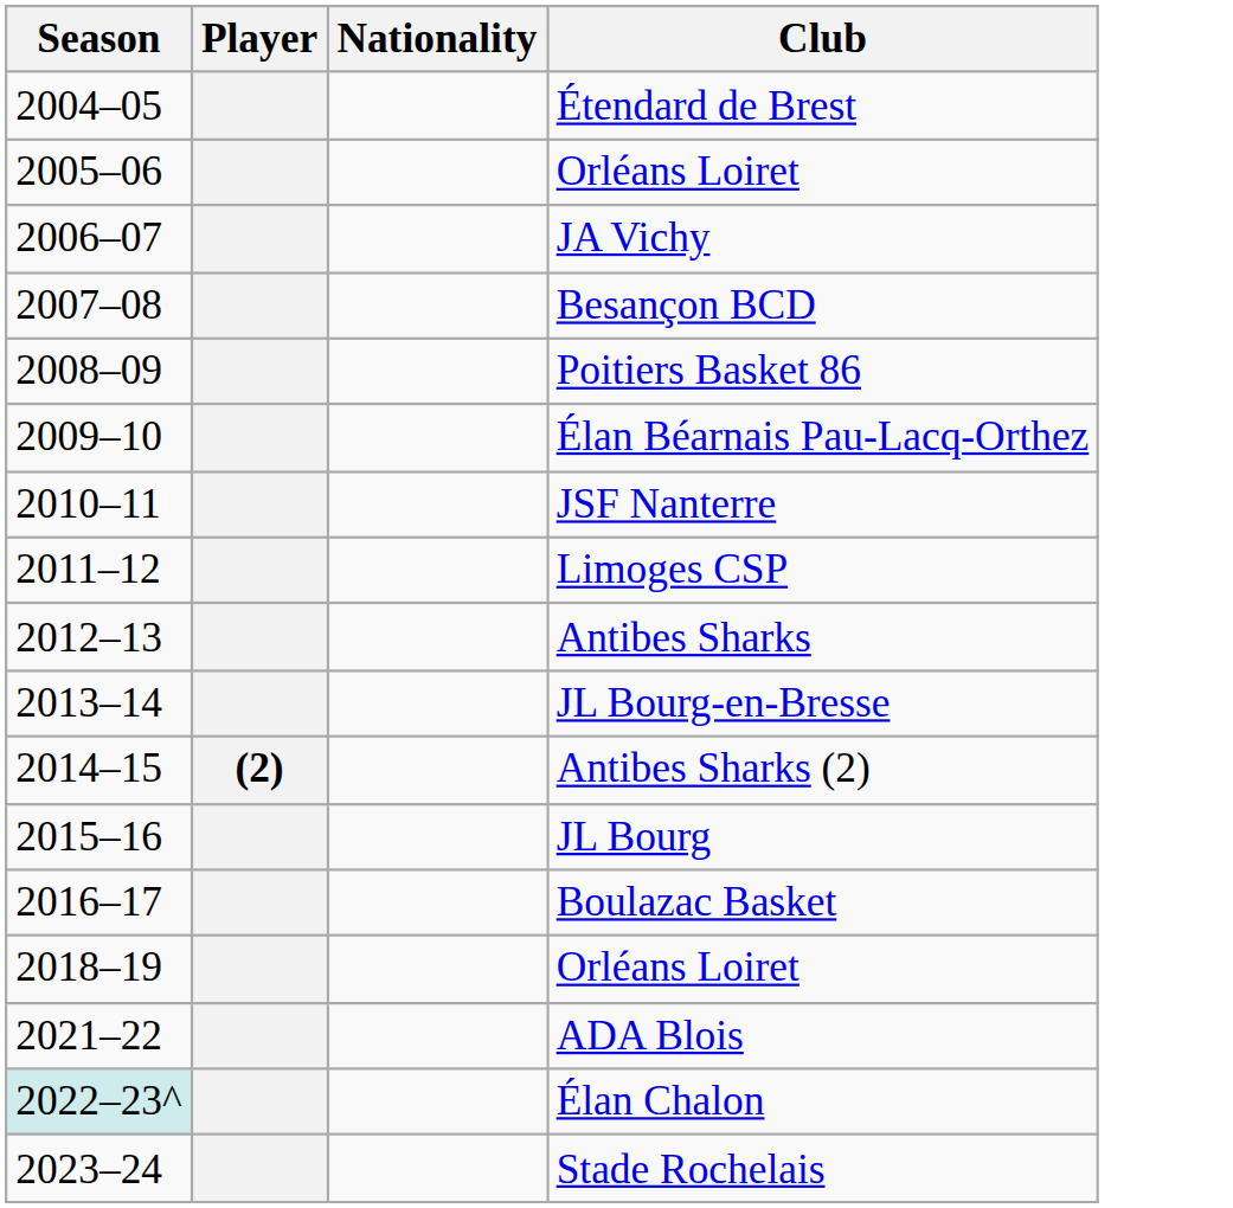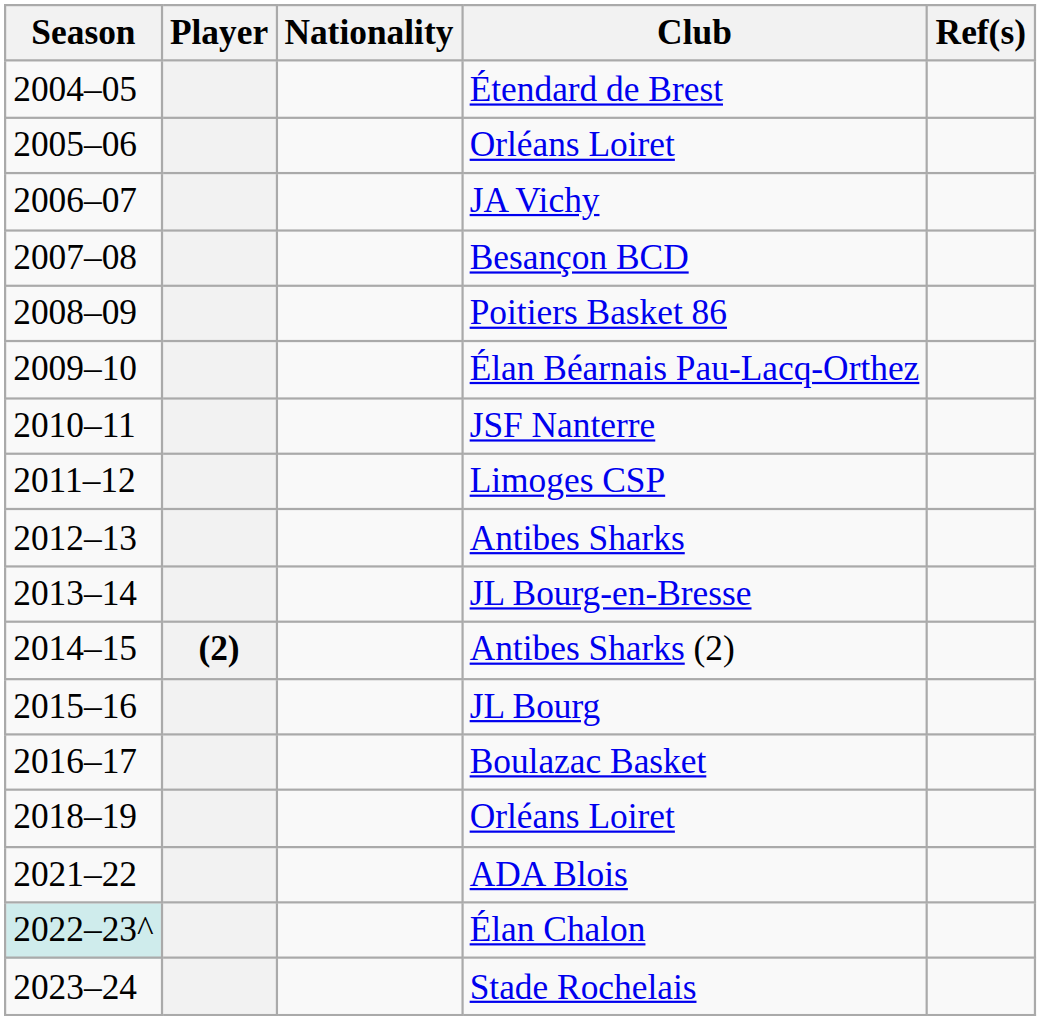 <table class="wikitable sortable plainrowheaders">
 <tr>
 <th scope="col">Season</th>
 <th scope="col">Player</th>
 <th scope="col">Nationality</th>
 <th scope="col">Club</th>
+<th scope="col" class="unsortable">Ref(s)</th>
 </tr>
 <tr>
 <td>2004–05</td>
 <th scope="row"></th>
 <td></td>
 <td><a href='#'>Étendard de Brest</a></td>
+<td style="text-align:center;"></td>
 </tr>
 <tr>
 <td>2005–06</td>
 <th scope="row"></th>
 <td></td>
 <td><a href='#'>Orléans Loiret</a></td>
+<td style="text-align:center;"></td>
 </tr>
 <tr>
 <td>2006–07</td>
 <th scope="row"></th>
 <td></td>
 <td><a href='#'>JA Vichy</a></td>
+<td style="text-align:center;"></td>
 </tr>
 <tr>
 <td>2007–08</td>
 <th scope="row"></th>
 <td></td>
 <td><a href='#'>Besançon BCD</a></td>
+<td style="text-align:center;"></td>
 </tr>
 <tr>
 <td>2008–09</td>
 <th scope="row"></th>
 <td></td>
 <td><a href='#'>Poitiers Basket 86</a></td>
+<td style="text-align:center;"></td>
 </tr>
 <tr>
 <td>2009–10</td>
 <th scope="row"></th>
 <td></td>
 <td><a href='#'>Élan Béarnais Pau-Lacq-Orthez</a></td>
+<td style="text-align:center;"></td>
 </tr>
 <tr>
 <td>2010–11</td>
 <th scope="row"></th>
 <td></td>
 <td><a href='#'>JSF Nanterre</a></td>
+<td style="text-align:center;"></td>
 </tr>
 <tr>
 <td>2011–12</td>
 <th scope="row"></th>
 <td></td>
 <td><a href='#'>Limoges CSP</a></td>
+<td style="text-align:center;"></td>
 </tr>
 <tr>
 <td>2012–13</td>
 <th scope="row"></th>
 <td></td>
 <td><a href='#'>Antibes Sharks</a></td>
+<td style="text-align:center;"></td>
 </tr>
 <tr>
 <td>2013–14</td>
 <th scope="row"></th>
 <td></td>
 <td><a href='#'>JL Bourg-en-Bresse</a></td>
+<td style="text-align:center;"></td>
 </tr>
 <tr>
 <td>2014–15</td>
 <th scope="row"> (2)</th>
 <td></td>
 <td><a href='#'>Antibes Sharks</a> (2)</td>
+<td style="text-align:center;"></td>
 </tr>
 <tr>
 <td>2015–16</td>
 <th scope="row"></th>
 <td></td>
 <td><a href='#'>JL Bourg</a></td>
+<td style="text-align:center;"></td>
 </tr>
 <tr>
 <td>2016–17</td>
 <th scope="row"></th>
 <td></td>
 <td><a href='#'>Boulazac Basket</a></td>
+<td style="text-align:center;"></td>
 </tr>
 <tr>
 <td>2018–19</td>
 <th scope="row"></th>
 <td></td>
 <td><a href='#'>Orléans Loiret</a></td>
+<td style="text-align:center;"></td>
 </tr>
 <tr>
 <td>2021–22</td>
 <th scope="row"></th>
 <td></td>
 <td><a href='#'>ADA Blois</a></td>
+<td align=center></td>
 </tr>
 <tr>
 <td style="background-color:#CFECEC;">2022–23^</td>
 <th scope="row"></th>
 <td></td>
 <td><a href='#'>Élan Chalon</a></td>
+<td align=center></td>
 </tr>
 <tr>
 <td>2023–24</td>
 <th scope="row"></th>
 <td></td>
 <td><a href='#'>Stade Rochelais</a></td>
+<td align=center></td>
 </tr>
 </table>
